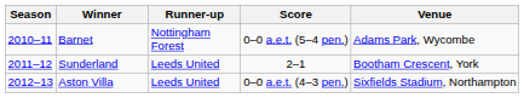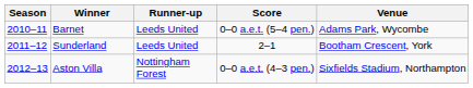 <table class="wikitable sortable">
 <tr>
 <th>Season</th>
 <th style="width: 120px;">Winner</th>
 <th style="width: 120px;">Runner-up</th>
 <th>Score</th>
 <th>Venue</th>
 </tr>
 <tr>
 <td><a href='#'>2010–11</a></td>
 <td><a href='#'>Barnet</a></td>
-<td><a href='#'>Nottingham Forest</a></td>
+<td><a href='#'>Leeds United</a></td>
 <td align="center">0–0 <a href='#'>a.e.t.</a> (5–4 <a href='#'>pen.</a>)</td>
 <td><a href='#'>Adams Park</a>, Wycombe</td>
 </tr>
 <tr>
 <td><a href='#'>2011–12</a></td>
 <td><a href='#'>Sunderland</a></td>
 <td><a href='#'>Leeds United</a></td>
 <td align="center">2–1</td>
 <td><a href='#'>Bootham Crescent</a>, York</td>
 </tr>
 <tr>
 <td><a href='#'>2012–13</a></td>
 <td><a href='#'>Aston Villa</a></td>
-<td><a href='#'>Leeds United</a></td>
+<td><a href='#'>Nottingham Forest</a></td>
 <td align="center">0–0 <a href='#'>a.e.t.</a> (4–3 <a href='#'>pen.</a>)</td>
 <td><a href='#'>Sixfields Stadium</a>, Northampton</td>
 </tr>
 </table>
